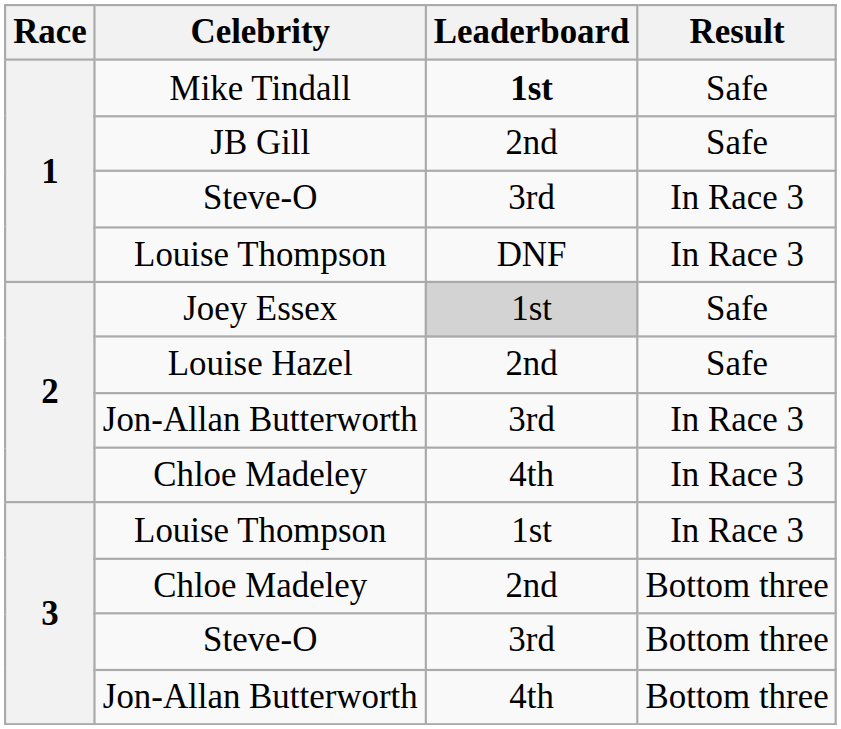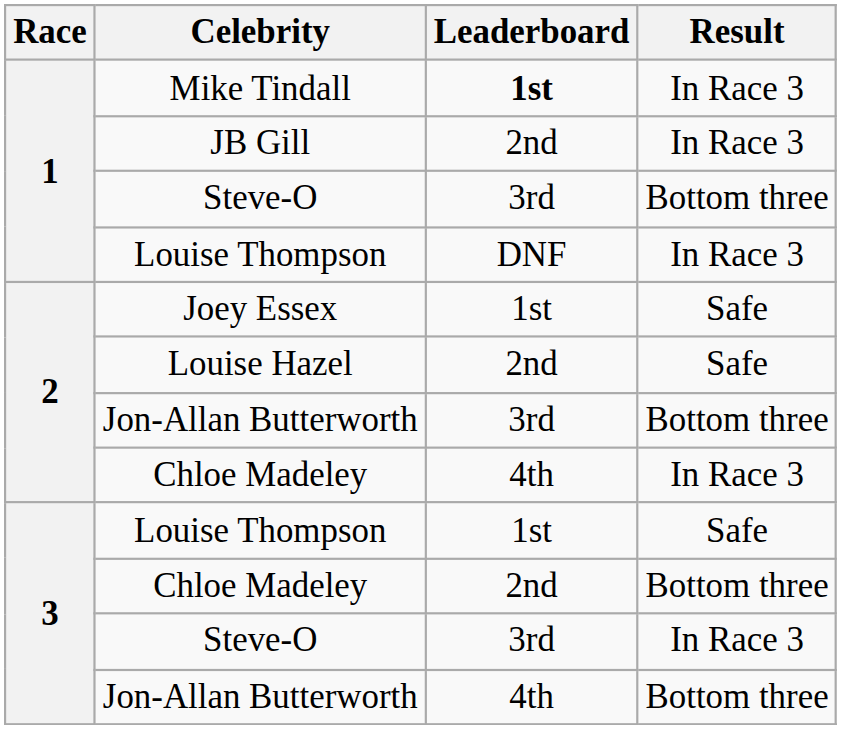 <table class="wikitable plainrowheaders" style="text-align:center;">
 <tr>
 <th>Race</th>
 <th>Celebrity</th>
 <th>Leaderboard</th>
 <th>Result</th>
 </tr>
 <tr>
 <th rowspan=4>1</th>
 <td>Mike Tindall</td>
 <td><strong>1st</strong></td>
-<td>Safe</td>
+<td>In Race 3</td>
 </tr>
 <tr>
 <td>JB Gill</td>
 <td>2nd</td>
-<td>Safe</td>
+<td>In Race 3</td>
 </tr>
 <tr>
 <td>Steve-O</td>
 <td>3rd</td>
-<td>In Race 3</td>
+<td>Bottom three</td>
 </tr>
 <tr>
 <td>Louise Thompson</td>
 <td>DNF</td>
 <td>In Race 3</td>
 </tr>
 <tr>
 <th rowspan=4>2</th>
 <td>Joey Essex</td>
-<td style="background: lightgrey;">1st</td>
+<td>1st</td>
 <td>Safe</td>
 </tr>
 <tr>
 <td>Louise Hazel</td>
 <td>2nd</td>
 <td>Safe</td>
 </tr>
 <tr>
 <td>Jon-Allan Butterworth</td>
 <td>3rd</td>
-<td>In Race 3</td>
+<td>Bottom three</td>
 </tr>
 <tr>
 <td>Chloe Madeley</td>
 <td>4th</td>
 <td>In Race 3</td>
 </tr>
 <tr>
 <th rowspan=4>3</th>
 <td>Louise Thompson</td>
 <td>1st</td>
-<td>In Race 3</td>
+<td>Safe</td>
 </tr>
 <tr>
 <td>Chloe Madeley</td>
 <td>2nd</td>
 <td>Bottom three</td>
 </tr>
 <tr>
 <td>Steve-O</td>
 <td>3rd</td>
-<td>Bottom three</td>
+<td>In Race 3</td>
 </tr>
 <tr>
 <td>Jon-Allan Butterworth</td>
 <td>4th</td>
 <td>Bottom three</td>
 </tr>
 <tr>
 </tr>
 </table>
